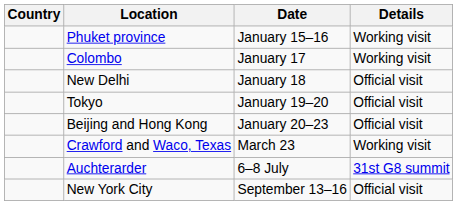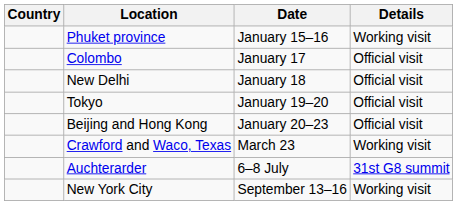 <table class="wikitable sortable">
 <tr>
 <th>Country</th>
 <th>Location</th>
 <th>Date</th>
 <th>Details</th>
 </tr>
 <tr>
 <td></td>
 <td><a href='#'>Phuket province</a></td>
 <td>January 15–16</td>
 <td>Working visit</td>
 </tr>
 <tr>
 <td></td>
 <td><a href='#'>Colombo</a></td>
 <td>January 17</td>
-<td>Working visit</td>
+<td>Official visit</td>
 </tr>
 <tr>
 <td></td>
 <td>New Delhi</td>
 <td>January 18</td>
 <td>Official visit</td>
 </tr>
 <tr>
 <td></td>
 <td>Tokyo</td>
 <td>January 19–20</td>
 <td>Official visit</td>
 </tr>
 <tr>
 <td></td>
 <td>Beijing and Hong Kong</td>
 <td>January 20–23</td>
 <td>Official visit</td>
 </tr>
 <tr>
 <td></td>
 <td><a href='#'>Crawford</a> and <a href='#'>Waco, Texas</a></td>
 <td>March 23</td>
 <td>Working visit</td>
 </tr>
 <tr>
 <td></td>
 <td><a href='#'>Auchterarder</a></td>
 <td>6–8 July</td>
 <td><a href='#'>31st G8 summit</a></td>
 </tr>
 <tr>
 <td></td>
 <td>New York City</td>
 <td>September 13–16</td>
-<td>Official visit</td>
+<td>Working visit</td>
 </tr>
 </table>
